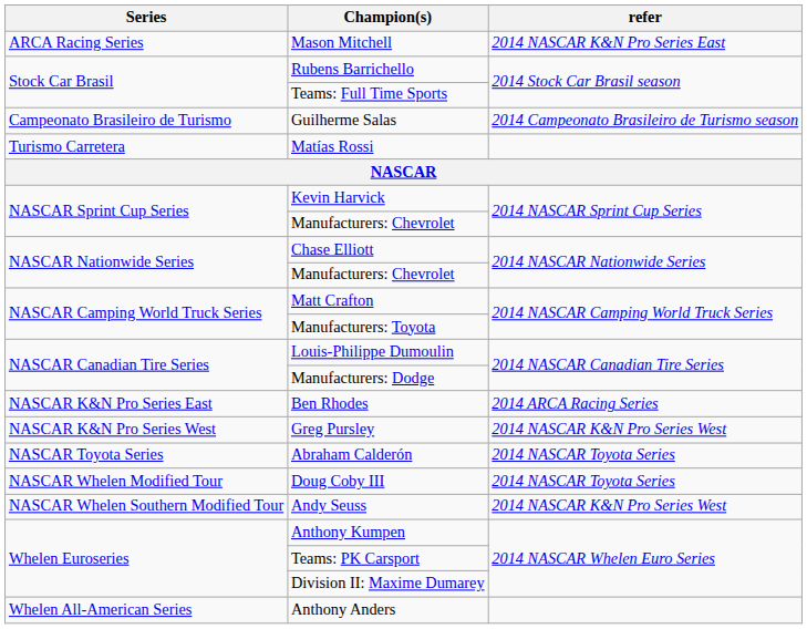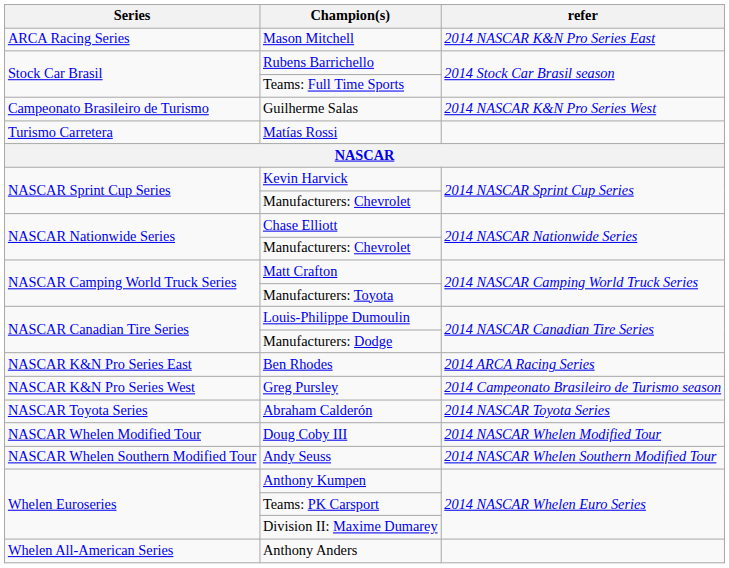 <table class="wikitable" style="font-size: 87%;">
 <tr>
 <th>Series</th>
 <th>Champion(s)</th>
 <th>refer</th>
 </tr>
 <tr>
 <td><a href='#'>ARCA Racing Series</a></td>
 <td> <a href='#'>Mason Mitchell</a></td>
 <td><em><a href='#'>2014 NASCAR K&N Pro Series East</a></em></td>
 </tr>
 <tr>
 <td rowspan=2><a href='#'>Stock Car Brasil</a></td>
 <td> <a href='#'>Rubens Barrichello</a></td>
 <td rowspan=2><em><a href='#'>2014 Stock Car Brasil season</a></em></td>
 </tr>
 <tr>
 <td>Teams:  <a href='#'>Full Time Sports</a></td>
 </tr>
 <tr>
 <td><a href='#'>Campeonato Brasileiro de Turismo</a></td>
 <td> Guilherme Salas</td>
-<td><em><a href='#'>2014 Campeonato Brasileiro de Turismo season</a></em></td>
+<td><em><a href='#'>2014 NASCAR K&N Pro Series West</a></em></td>
 </tr>
 <tr>
 <td><a href='#'>Turismo Carretera</a></td>
 <td> <a href='#'>Matías Rossi</a></td>
 <td></td>
 </tr>
 <tr>
 <th colspan=3><a href='#'>NASCAR</a></th>
 </tr>
 <tr>
 <td rowspan=2><a href='#'>NASCAR Sprint Cup Series</a></td>
 <td> <a href='#'>Kevin Harvick</a></td>
 <td rowspan=2><em><a href='#'>2014 NASCAR Sprint Cup Series</a></em></td>
 </tr>
 <tr>
 <td>Manufacturers:  <a href='#'>Chevrolet</a></td>
 </tr>
 <tr>
 <td rowspan=2><a href='#'>NASCAR Nationwide Series</a></td>
 <td> <a href='#'>Chase Elliott</a></td>
 <td rowspan=2><em><a href='#'>2014 NASCAR Nationwide Series</a></em></td>
 </tr>
 <tr>
 <td>Manufacturers:  <a href='#'>Chevrolet</a></td>
 </tr>
 <tr>
 <td rowspan=2><a href='#'>NASCAR Camping World Truck Series</a></td>
 <td> <a href='#'>Matt Crafton</a></td>
 <td rowspan=2><em><a href='#'>2014 NASCAR Camping World Truck Series</a></em></td>
 </tr>
 <tr>
 <td>Manufacturers:  <a href='#'>Toyota</a></td>
 </tr>
 <tr>
 <td rowspan=2><a href='#'>NASCAR Canadian Tire Series</a></td>
 <td> <a href='#'>Louis-Philippe Dumoulin</a></td>
 <td rowspan=2><em><a href='#'>2014 NASCAR Canadian Tire Series</a></em></td>
 </tr>
 <tr>
 <td>Manufacturers:  <a href='#'>Dodge</a></td>
 </tr>
 <tr>
 <td><a href='#'>NASCAR K&N Pro Series East</a></td>
 <td> <a href='#'>Ben Rhodes</a></td>
 <td><em><a href='#'>2014 ARCA Racing Series</a></em></td>
 </tr>
 <tr>
 <td><a href='#'>NASCAR K&N Pro Series West</a></td>
 <td> <a href='#'>Greg Pursley</a></td>
-<td><em><a href='#'>2014 NASCAR K&N Pro Series West</a></em></td>
+<td><em><a href='#'>2014 Campeonato Brasileiro de Turismo season</a></em></td>
 </tr>
 <tr>
 <td><a href='#'>NASCAR Toyota Series</a></td>
 <td> <a href='#'>Abraham Calderón</a></td>
 <td><em><a href='#'>2014 NASCAR Toyota Series</a></em></td>
 </tr>
 <tr>
 <td><a href='#'>NASCAR Whelen Modified Tour</a></td>
 <td> <a href='#'>Doug Coby III</a></td>
-<td><em><a href='#'>2014 NASCAR Toyota Series</a></em></td>
+<td><em><a href='#'>2014 NASCAR Whelen Modified Tour</a></em></td>
 </tr>
 <tr>
 <td><a href='#'>NASCAR Whelen Southern Modified Tour</a></td>
 <td> <a href='#'>Andy Seuss</a></td>
-<td><em><a href='#'>2014 NASCAR K&N Pro Series West</a></em></td>
+<td><em><a href='#'>2014 NASCAR Whelen Southern Modified Tour</a></em></td>
 </tr>
 <tr>
 <td rowspan=3><a href='#'>Whelen Euroseries</a></td>
 <td> <a href='#'>Anthony Kumpen</a></td>
 <td rowspan=3><em><a href='#'>2014 NASCAR Whelen Euro Series</a></em></td>
 </tr>
 <tr>
 <td>Teams:  <a href='#'>PK Carsport</a></td>
 </tr>
 <tr>
 <td>Division II:  <a href='#'>Maxime Dumarey</a></td>
 </tr>
 <tr>
 <td><a href='#'>Whelen All-American Series</a></td>
 <td> Anthony Anders</td>
 <td></td>
 </tr>
 </table>
